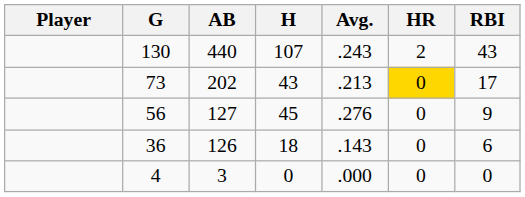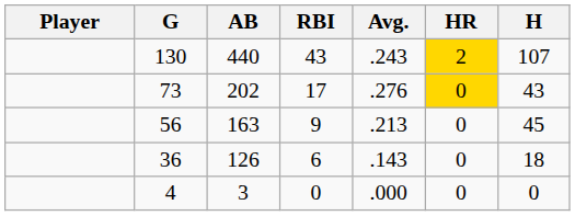 <table class="wikitable sortable">
 <tr>
 <th bgcolor="#DDDDFF" width="16%">Player</th>
 <th bgcolor="#DDDDFF" width="9%">G</th>
 <th bgcolor="#DDDDFF" width="9%">AB</th>
-<th bgcolor="#DDDDFF" width="9%">H</th>
+<th bgcolor="#DDDDFF" width="9%">RBI</th>
 <th bgcolor="#DDDDFF" width="9%">Avg.</th>
 <th bgcolor="#DDDDFF" width="9%">HR</th>
-<th bgcolor="#DDDDFF" width="9%">RBI</th>
+<th bgcolor="#DDDDFF" width="9%">H</th>
 </tr>
 <tr align="center">
 <td></td>
 <td>130</td>
 <td>440</td>
+<td>43</td>
+<td>.243</td>
+<td style="background: gold;">2</td>
 <td>107</td>
-<td>.243</td>
-<td>2</td>
-<td>43</td>
 </tr>
 <tr align="center">
 <td></td>
 <td>73</td>
 <td>202</td>
+<td>17</td>
+<td>.276</td>
+<td style="background: gold;">0</td>
 <td>43</td>
-<td>.213</td>
-<td style="background: gold;">0</td>
-<td>17</td>
 </tr>
 <tr align="center">
 <td></td>
 <td>56</td>
-<td>127</td>
+<td>163</td>
+<td>9</td>
+<td>.213</td>
+<td>0</td>
 <td>45</td>
-<td>.276</td>
-<td>0</td>
-<td>9</td>
 </tr>
 <tr align="center">
 <td></td>
 <td>36</td>
 <td>126</td>
-<td>18</td>
+<td>6</td>
 <td>.143</td>
 <td>0</td>
-<td>6</td>
+<td>18</td>
 </tr>
 <tr align="center">
 <td></td>
 <td>4</td>
 <td>3</td>
 <td>0</td>
 <td>.000</td>
 <td>0</td>
 <td>0</td>
 </tr>
 </table>
